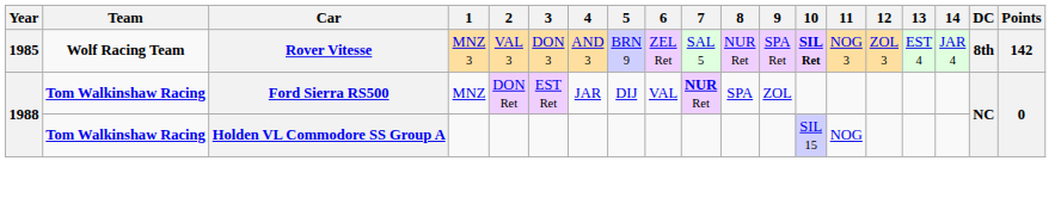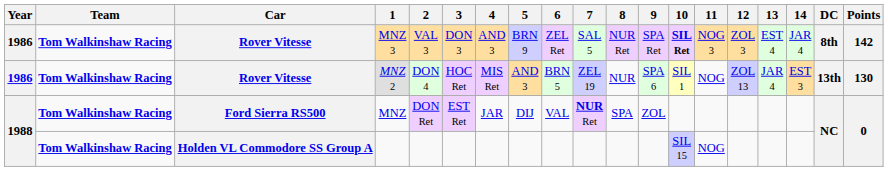 <table class="wikitable" style="text-align:center; font-size:85%">
 <tr>
 <th>Year</th>
 <th>Team</th>
 <th>Car</th>
 <th>1</th>
 <th>2</th>
 <th>3</th>
 <th>4</th>
 <th>5</th>
 <th>6</th>
 <th>7</th>
 <th>8</th>
 <th>9</th>
 <th>10</th>
 <th>11</th>
 <th>12</th>
 <th>13</th>
 <th>14</th>
 <th>DC</th>
 <th>Points</th>
 </tr>
 <tr>
-<th>1985</th>
-<td nowrap> <strong>Wolf Racing Team</strong></td>
+<th>1986</th>
+<td nowrap> <strong><a href='#'>Tom Walkinshaw Racing</a></strong></td>
 <th nowrap><a href='#'>Rover Vitesse</a></th>
 <td style="background:#FFDF9F;"><a href='#'>MNZ</a><br><small>3</small></td>
 <td style="background:#FFDF9F;"><a href='#'>VAL</a><br><small>3</small></td>
 <td style="background:#FFDF9F;"><a href='#'>DON</a><br><small>3</small></td>
 <td style="background:#FFDF9F;"><a href='#'>AND</a><br><small>3</small></td>
 <td style="background:#CFCFFF;"><a href='#'>BRN</a><br><small>9</small></td>
 <td style="background:#EFCFFF;"><a href='#'>ZEL</a><br><small>Ret</small></td>
 <td style="background:#DFFFDF;"><a href='#'>SAL</a><br><small>5</small></td>
 <td style="background:#EFCFFF;"><a href='#'>NUR</a><br><small>Ret</small></td>
 <td style="background:#efcfff;"><a href='#'>SPA</a><br><small>Ret</small></td>
 <td style="background:#EFCFFF;"><strong><a href='#'>SIL</a><br><small>Ret</small></strong></td>
 <td style="background:#FFDF9F;"><a href='#'>NOG</a><br><small>3</small></td>
 <td style="background:#FFDF9F;"><a href='#'>ZOL</a><br><small>3</small></td>
 <td style="background:#DFFFDF;"><a href='#'>EST</a><br><small>4</small></td>
 <td style="background:#DFFFDF;"><a href='#'>JAR</a><br><small>4</small></td>
 <th>8th</th>
 <th>142</th>
+</tr>
+<tr>
+<th><a href='#'>1986</a></th>
+<td nowrap> <strong><a href='#'>Tom Walkinshaw Racing</a></strong></td>
+<th nowrap><a href='#'>Rover Vitesse</a></th>
+<td style="background:#DFDFDF;"><em><a href='#'>MNZ</a></em><br><small>2</small></td>
+<td style="background:#DFFFDF;"><a href='#'>DON</a><br><small>4</small></td>
+<td style="background:#EFCFFF;"><a href='#'>HOC</a><br><small>Ret</small></td>
+<td style="background:#EFCFFF;"><a href='#'>MIS</a><br><small>Ret</small></td>
+<td style="background:#FFDF9F;"><a href='#'>AND</a><br><small>3</small></td>
+<td style="background:#DFFFDF;"><a href='#'>BRN</a><br><small>5</small></td>
+<td style="background:#CFCFFF;"><a href='#'>ZEL</a><br><small>19</small></td>
+<td><a href='#'>NUR</a></td>
+<td style="background:#DFFFDF;"><a href='#'>SPA</a><br><small>6</small></td>
+<td style="background:#FFFFBF;"><a href='#'>SIL</a><br><small>1</small></td>
+<td><a href='#'>NOG</a></td>
+<td style="background:#CFCFFF;"><a href='#'>ZOL</a><br><small>13</small></td>
+<td style="background:#DFFFDF;"><a href='#'>JAR</a><br><small>4</small></td>
+<td style="background:#FFDF9F;"><a href='#'>EST</a><br><small>3</small></td>
+<th>13th</th>
+<th>130</th>
 </tr>
 <tr>
 <th rowspan=2>1988</th>
 <td nowrap> <strong><a href='#'>Tom Walkinshaw Racing</a></strong></td>
 <th nowrap><a href='#'>Ford Sierra RS500</a></th>
 <td><a href='#'>MNZ</a></td>
 <td style="background:#EFCFFF;"><a href='#'>DON</a><br><small>Ret</small></td>
 <td style="background:#EFCFFF;"><a href='#'>EST</a><br><small>Ret</small></td>
 <td><a href='#'>JAR</a></td>
 <td><a href='#'>DIJ</a></td>
 <td><a href='#'>VAL</a></td>
 <td style="background:#EFCFFF;"><strong><a href='#'>NUR</a></strong><br><small>Ret</small></td>
 <td><a href='#'>SPA</a></td>
 <td><a href='#'>ZOL</a></td>
 <td></td>
 <td></td>
 <td></td>
 <td></td>
 <td></td>
 <th rowspan=2>NC</th>
 <th rowspan=2>0</th>
 </tr>
 <tr>
 <td nowrap> <strong><a href='#'>Tom Walkinshaw Racing</a></strong></td>
 <th nowrap><a href='#'>Holden VL Commodore SS Group A</a></th>
 <td></td>
 <td></td>
 <td></td>
 <td></td>
 <td></td>
 <td></td>
 <td></td>
 <td></td>
 <td></td>
 <td style="background:#CFCFFF;"><a href='#'>SIL</a><br><small>15</small></td>
 <td><a href='#'>NOG</a></td>
 <td></td>
 <td></td>
 <td></td>
 </tr>
 </table>
